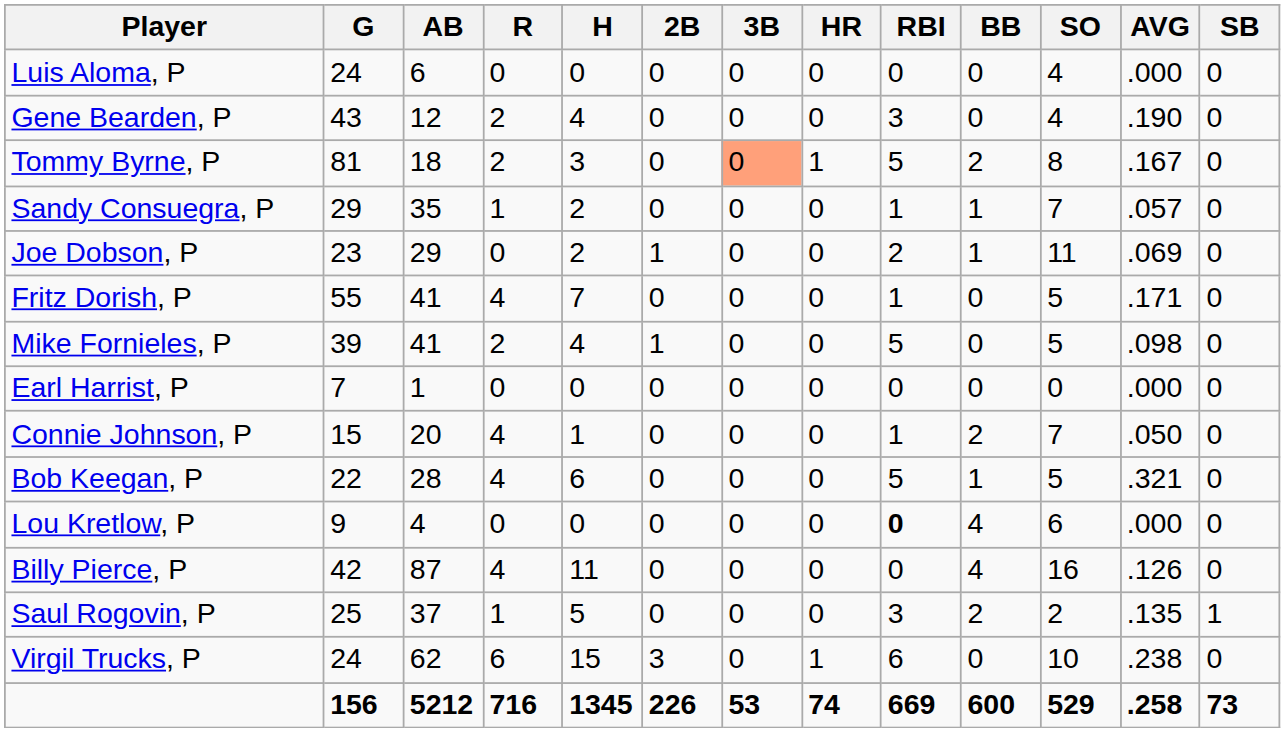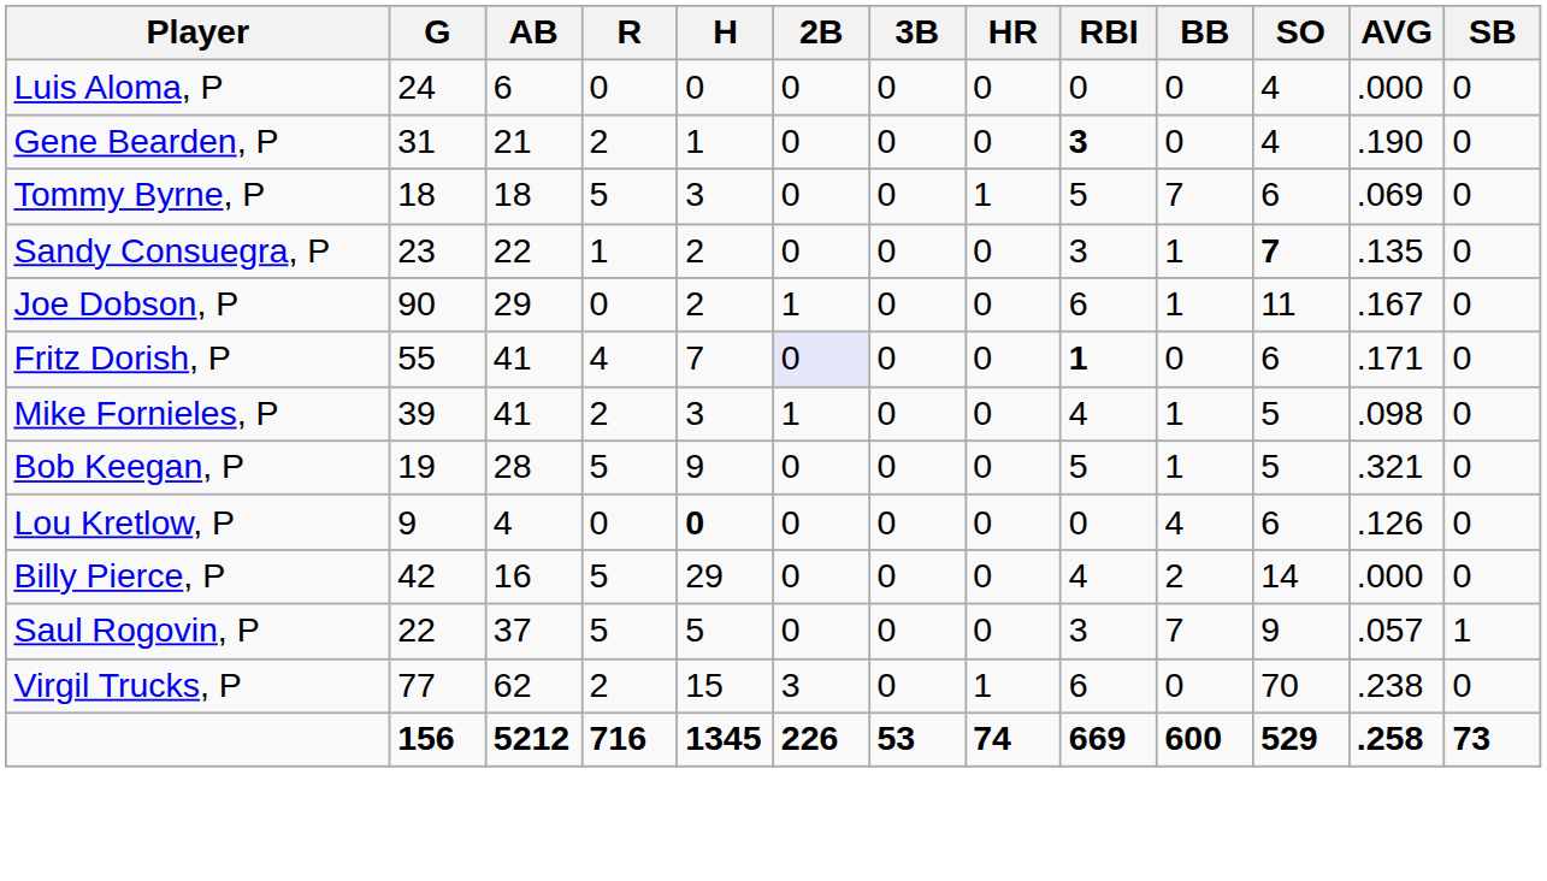 <table class="wikitable sortable">
 <tr>
 <th width="24%">Player</th>
 <th width="6%">G</th>
 <th width="6%">AB</th>
 <th width="6%">R</th>
 <th width="6%">H</th>
 <th width="6%">2B</th>
 <th width="6%">3B</th>
 <th width="6%">HR</th>
 <th width="6%">RBI</th>
 <th width="6%">BB</th>
 <th width="6%">SO</th>
 <th width="6%">AVG</th>
 <th width="6%">SB</th>
 </tr>
 <tr>
 <td><a href='#'>Luis Aloma</a>, P</td>
 <td>24</td>
 <td>6</td>
 <td>0</td>
 <td>0</td>
 <td>0</td>
 <td>0</td>
 <td>0</td>
 <td>0</td>
 <td>0</td>
 <td>4</td>
 <td>.000</td>
 <td>0</td>
 </tr>
 <tr>
 <td><a href='#'>Gene Bearden</a>, P</td>
-<td>43</td>
-<td>12</td>
+<td>31</td>
+<td>21</td>
 <td>2</td>
-<td>4</td>
+<td>1</td>
 <td>0</td>
 <td>0</td>
 <td>0</td>
-<td>3</td>
+<td><strong>3</strong></td>
 <td>0</td>
 <td>4</td>
 <td>.190</td>
 <td>0</td>
 </tr>
 <tr>
 <td><a href='#'>Tommy Byrne</a>, P</td>
-<td>81</td>
 <td>18</td>
-<td>2</td>
+<td>18</td>
+<td>5</td>
 <td>3</td>
 <td>0</td>
-<td style="background: lightsalmon;">0</td>
+<td>0</td>
 <td>1</td>
 <td>5</td>
-<td>2</td>
-<td>8</td>
-<td>.167</td>
+<td>7</td>
+<td>6</td>
+<td>.069</td>
 <td>0</td>
 </tr>
 <tr>
 <td><a href='#'>Sandy Consuegra</a>, P</td>
-<td>29</td>
-<td>35</td>
+<td>23</td>
+<td>22</td>
 <td>1</td>
 <td>2</td>
 <td>0</td>
 <td>0</td>
 <td>0</td>
+<td>3</td>
 <td>1</td>
-<td>1</td>
-<td>7</td>
-<td>.057</td>
+<td><strong>7</strong></td>
+<td>.135</td>
 <td>0</td>
 </tr>
 <tr>
 <td><a href='#'>Joe Dobson</a>, P</td>
-<td>23</td>
+<td>90</td>
 <td>29</td>
 <td>0</td>
 <td>2</td>
 <td>1</td>
 <td>0</td>
 <td>0</td>
-<td>2</td>
+<td>6</td>
 <td>1</td>
 <td>11</td>
-<td>.069</td>
+<td>.167</td>
 <td>0</td>
 </tr>
 <tr>
 <td><a href='#'>Fritz Dorish</a>, P</td>
 <td>55</td>
 <td>41</td>
 <td>4</td>
 <td>7</td>
+<td style="background: lavender;">0</td>
 <td>0</td>
 <td>0</td>
+<td><strong>1</strong></td>
 <td>0</td>
-<td>1</td>
-<td>0</td>
-<td>5</td>
+<td>6</td>
 <td>.171</td>
 <td>0</td>
 </tr>
 <tr>
 <td><a href='#'>Mike Fornieles</a>, P</td>
 <td>39</td>
 <td>41</td>
 <td>2</td>
-<td>4</td>
+<td>3</td>
 <td>1</td>
 <td>0</td>
 <td>0</td>
-<td>5</td>
-<td>0</td>
+<td>4</td>
+<td>1</td>
 <td>5</td>
 <td>.098</td>
 <td>0</td>
 </tr>
 <tr>
-<td><a href='#'>Earl Harrist</a>, P</td>
-<td>7</td>
-<td>1</td>
-<td>0</td>
-<td>0</td>
-<td>0</td>
-<td>0</td>
-<td>0</td>
-<td>0</td>
-<td>0</td>
-<td>0</td>
-<td>.000</td>
-<td>0</td>
-</tr>
-<tr>
-<td><a href='#'>Connie Johnson</a>, P</td>
-<td>15</td>
-<td>20</td>
-<td>4</td>
-<td>1</td>
-<td>0</td>
-<td>0</td>
-<td>0</td>
-<td>1</td>
-<td>2</td>
-<td>7</td>
-<td>.050</td>
-<td>0</td>
-</tr>
-<tr>
 <td><a href='#'>Bob Keegan</a>, P</td>
-<td>22</td>
+<td>19</td>
 <td>28</td>
-<td>4</td>
-<td>6</td>
+<td>5</td>
+<td>9</td>
 <td>0</td>
 <td>0</td>
 <td>0</td>
 <td>5</td>
 <td>1</td>
 <td>5</td>
 <td>.321</td>
 <td>0</td>
 </tr>
 <tr>
 <td><a href='#'>Lou Kretlow</a>, P</td>
 <td>9</td>
 <td>4</td>
 <td>0</td>
+<td><strong>0</strong></td>
 <td>0</td>
 <td>0</td>
 <td>0</td>
 <td>0</td>
-<td><strong>0</strong></td>
 <td>4</td>
 <td>6</td>
-<td>.000</td>
+<td>.126</td>
 <td>0</td>
 </tr>
 <tr>
 <td><a href='#'>Billy Pierce</a>, P</td>
 <td>42</td>
-<td>87</td>
-<td>4</td>
-<td>11</td>
-<td>0</td>
+<td>16</td>
+<td>5</td>
+<td>29</td>
 <td>0</td>
 <td>0</td>
 <td>0</td>
 <td>4</td>
-<td>16</td>
-<td>.126</td>
+<td>2</td>
+<td>14</td>
+<td>.000</td>
 <td>0</td>
 </tr>
 <tr>
 <td><a href='#'>Saul Rogovin</a>, P</td>
-<td>25</td>
+<td>22</td>
 <td>37</td>
-<td>1</td>
+<td>5</td>
 <td>5</td>
 <td>0</td>
 <td>0</td>
 <td>0</td>
 <td>3</td>
-<td>2</td>
-<td>2</td>
-<td>.135</td>
+<td>7</td>
+<td>9</td>
+<td>.057</td>
 <td>1</td>
 </tr>
 <tr>
 <td><a href='#'>Virgil Trucks</a>, P</td>
-<td>24</td>
+<td>77</td>
 <td>62</td>
-<td>6</td>
+<td>2</td>
 <td>15</td>
 <td>3</td>
 <td>0</td>
 <td>1</td>
 <td>6</td>
 <td>0</td>
-<td>10</td>
+<td>70</td>
 <td>.238</td>
 <td>0</td>
 </tr>
 <tr class="sortbottom">
 <td></td>
 <td><strong>156</strong></td>
 <td><strong>5212</strong></td>
 <td><strong>716</strong></td>
 <td><strong>1345</strong></td>
 <td><strong>226</strong></td>
 <td><strong>53</strong></td>
 <td><strong>74</strong></td>
 <td><strong>669</strong></td>
 <td><strong>600</strong></td>
 <td><strong>529</strong></td>
 <td><strong>.258</strong></td>
 <td><strong>73</strong></td>
 </tr>
 </table>
